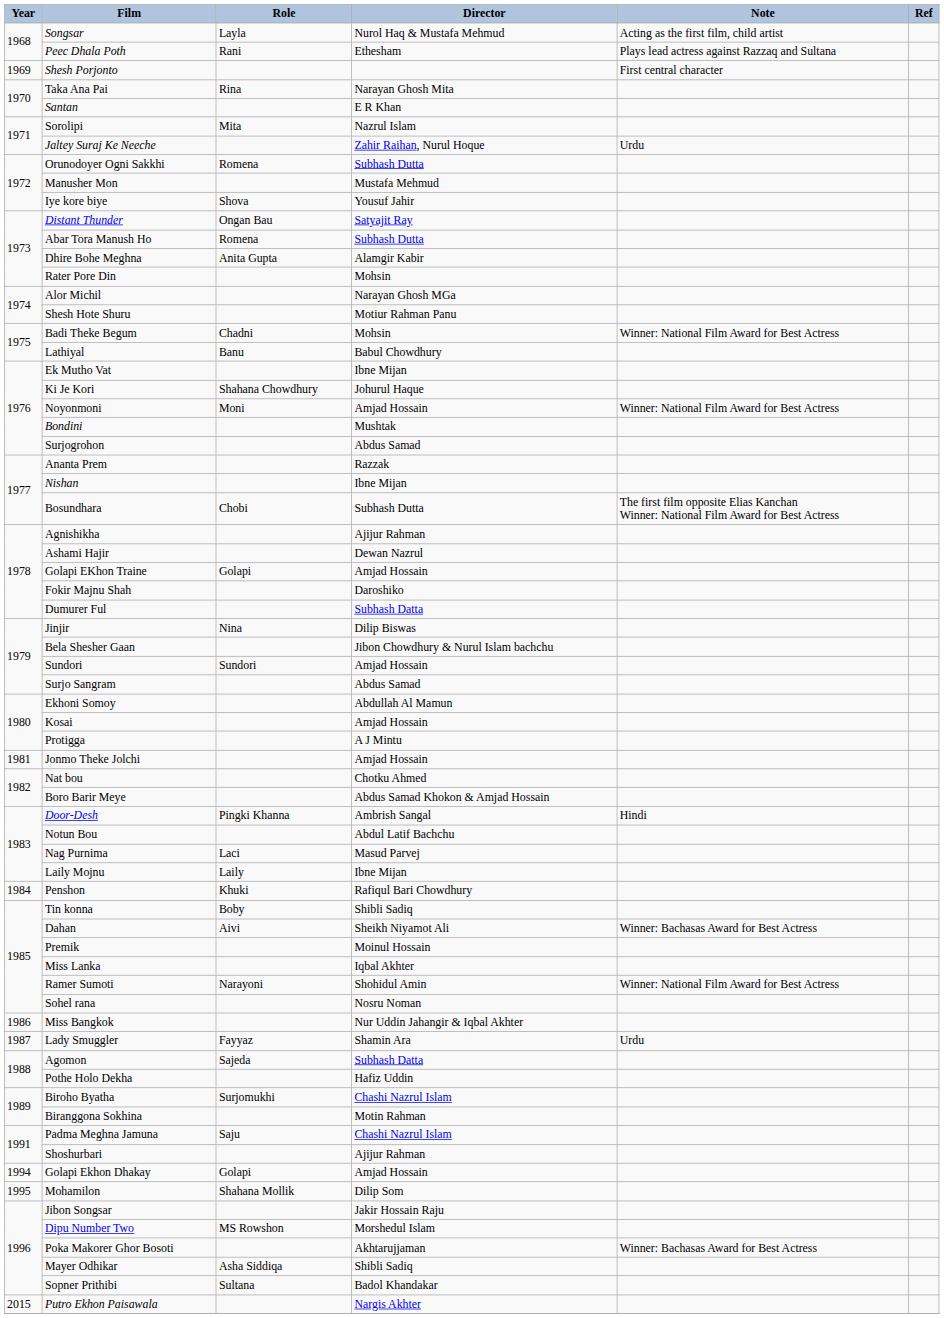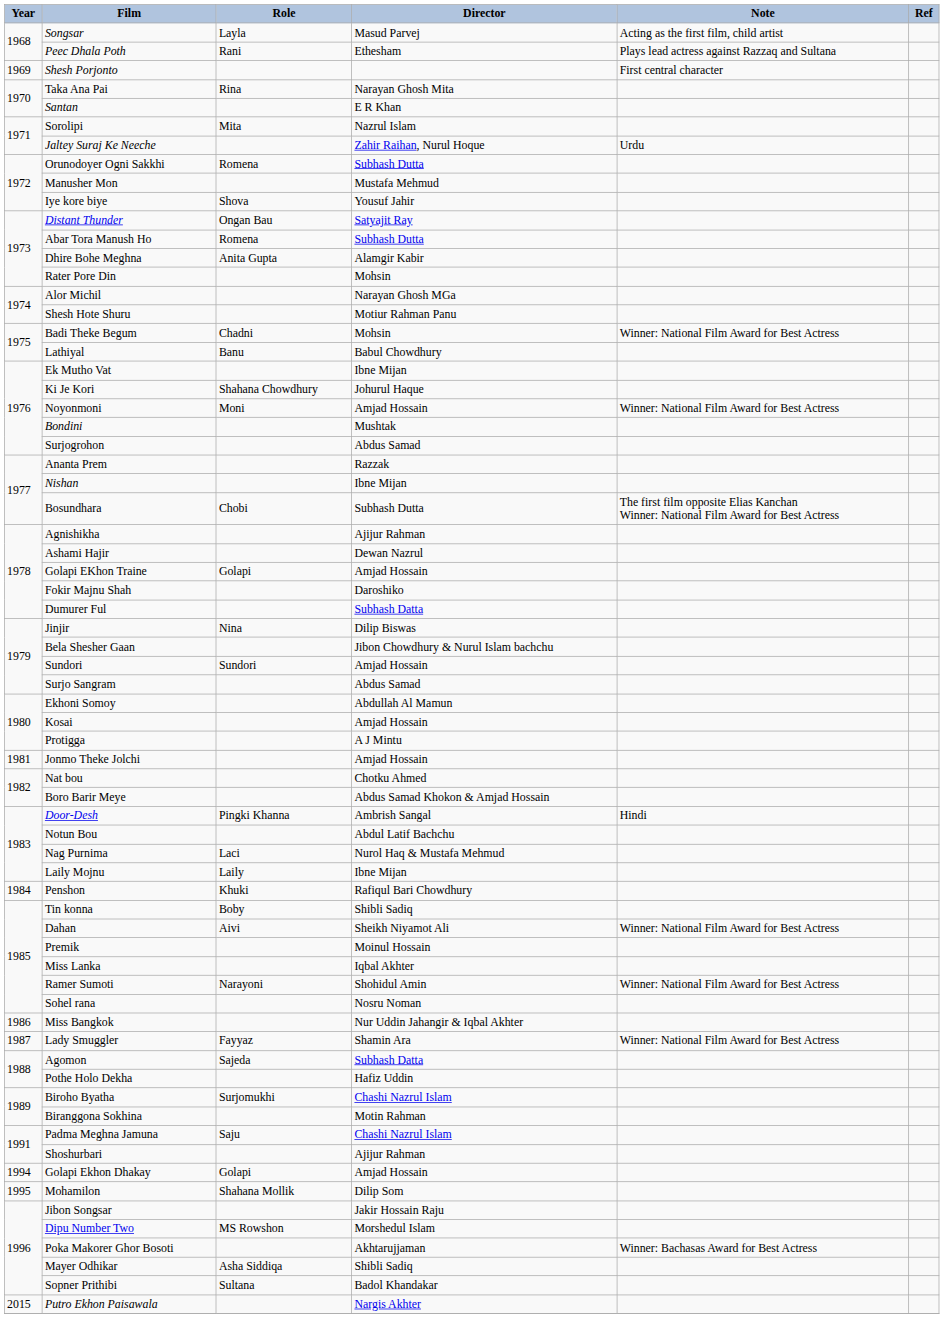 <table class="wikitable sortable" width= "100%">
 <tr>
 <th style="background:#B0C4DE;">Year</th>
 <th style="background:#B0C4DE;">Film</th>
 <th style="background:#B0C4DE;">Role</th>
 <th style="background:#B0C4DE;">Director</th>
 <th style="background:#B0C4DE;">Note</th>
 <th style="background:#B0C4DE;">Ref</th>
 </tr>
 <tr>
 <td rowspan="2">1968</td>
 <td><em>Songsar</em></td>
 <td>Layla</td>
-<td>Nurol Haq & Mustafa Mehmud</td>
+<td>Masud Parvej</td>
 <td>Acting as the first film, child artist</td>
 <td></td>
 </tr>
 <tr>
 <td><em>Peec Dhala Poth</em></td>
 <td>Rani</td>
 <td>Ethesham</td>
 <td>Plays lead actress against Razzaq and Sultana</td>
 </tr>
 <tr>
 <td>1969</td>
 <td><em>Shesh Porjonto</em></td>
 <td></td>
 <td></td>
 <td>First central character</td>
 <td></td>
 </tr>
 <tr>
 <td rowspan="2">1970</td>
 <td>Taka Ana Pai</td>
 <td>Rina</td>
 <td>Narayan Ghosh Mita</td>
 <td></td>
 <td></td>
 </tr>
 <tr>
 <td><em>Santan</em></td>
 <td></td>
 <td>E R Khan</td>
 <td></td>
 <td></td>
 </tr>
 <tr>
 <td rowspan="2">1971</td>
 <td>Sorolipi</td>
 <td>Mita</td>
 <td>Nazrul Islam</td>
 <td></td>
 <td></td>
 </tr>
 <tr>
 <td><em>Jaltey Suraj Ke Neeche</em></td>
 <td></td>
 <td><a href='#'>Zahir Raihan</a>, Nurul Hoque</td>
 <td>Urdu</td>
 <td></td>
 </tr>
 <tr>
 <td rowspan="3">1972</td>
 <td>Orunodoyer Ogni Sakkhi</td>
 <td>Romena</td>
 <td><a href='#'>Subhash Dutta</a></td>
 <td></td>
 <td></td>
 </tr>
 <tr>
 <td>Manusher Mon</td>
 <td></td>
 <td>Mustafa Mehmud</td>
 <td></td>
 <td></td>
 </tr>
 <tr>
 <td>Iye kore biye</td>
 <td>Shova</td>
 <td>Yousuf Jahir</td>
 <td></td>
 <td></td>
 </tr>
 <tr>
 <td rowspan="4">1973</td>
 <td><em><a href='#'>Distant Thunder</a></em></td>
 <td>Ongan Bau</td>
 <td><a href='#'>Satyajit Ray</a></td>
 <td></td>
 <td></td>
 </tr>
 <tr>
 <td>Abar Tora Manush Ho</td>
 <td>Romena</td>
 <td><a href='#'>Subhash Dutta</a></td>
 <td></td>
 <td></td>
 </tr>
 <tr>
 <td>Dhire Bohe Meghna</td>
 <td>Anita Gupta</td>
 <td>Alamgir Kabir</td>
 <td></td>
 <td></td>
 </tr>
 <tr>
 <td>Rater Pore Din</td>
 <td></td>
 <td>Mohsin</td>
 <td></td>
 <td></td>
 </tr>
 <tr>
 <td rowspan="2">1974</td>
 <td>Alor Michil</td>
 <td></td>
 <td>Narayan Ghosh MGa</td>
 <td></td>
 <td></td>
 </tr>
 <tr>
 <td>Shesh Hote Shuru</td>
 <td></td>
 <td>Motiur Rahman Panu</td>
 <td></td>
 <td></td>
 </tr>
 <tr>
 <td rowspan="2">1975</td>
 <td>Badi Theke Begum</td>
 <td>Chadni</td>
 <td>Mohsin</td>
 <td>Winner: National Film Award for Best Actress</td>
 <td></td>
 </tr>
 <tr>
 <td>Lathiyal</td>
 <td>Banu</td>
 <td>Babul Chowdhury</td>
 <td></td>
 <td></td>
 </tr>
 <tr>
 <td rowspan="5">1976</td>
 <td>Ek Mutho Vat</td>
 <td></td>
 <td>Ibne Mijan</td>
 <td></td>
 <td></td>
 </tr>
 <tr>
 <td>Ki Je Kori</td>
 <td>Shahana Chowdhury</td>
 <td>Johurul Haque</td>
 <td></td>
 <td></td>
 </tr>
 <tr>
 <td>Noyonmoni</td>
 <td>Moni</td>
 <td>Amjad Hossain</td>
 <td>Winner: National Film Award for Best Actress</td>
 <td></td>
 </tr>
 <tr>
 <td><em>Bondini</em></td>
 <td></td>
 <td>Mushtak</td>
 <td></td>
 <td></td>
 </tr>
 <tr>
 <td>Surjogrohon</td>
 <td></td>
 <td>Abdus Samad</td>
 <td></td>
 <td></td>
 </tr>
 <tr>
 <td rowspan="3">1977</td>
 <td>Ananta Prem</td>
 <td></td>
 <td>Razzak</td>
 <td></td>
 <td></td>
 </tr>
 <tr>
 <td><em>Nishan</em></td>
 <td></td>
 <td>Ibne Mijan</td>
 <td></td>
 <td></td>
 </tr>
 <tr>
 <td>Bosundhara</td>
 <td>Chobi</td>
 <td>Subhash Dutta</td>
 <td>The first film opposite Elias Kanchan<br> Winner: National Film Award for Best Actress</td>
 <td></td>
 </tr>
 <tr>
 <td rowspan="5">1978</td>
 <td>Agnishikha</td>
 <td></td>
 <td>Ajijur Rahman</td>
 <td></td>
 <td></td>
 </tr>
 <tr>
 <td>Ashami Hajir</td>
 <td></td>
 <td>Dewan Nazrul</td>
 <td></td>
 <td></td>
 </tr>
 <tr>
 <td>Golapi EKhon Traine</td>
 <td>Golapi</td>
 <td>Amjad Hossain</td>
 <td></td>
 <td></td>
 </tr>
 <tr>
 <td>Fokir Majnu Shah</td>
 <td></td>
 <td>Daroshiko</td>
 <td></td>
 <td></td>
 </tr>
 <tr>
 <td>Dumurer Ful</td>
 <td></td>
 <td><a href='#'>Subhash Datta</a></td>
 <td></td>
 <td></td>
 </tr>
 <tr>
 <td rowspan="4">1979</td>
 <td>Jinjir</td>
 <td>Nina</td>
 <td>Dilip Biswas</td>
 <td></td>
 <td></td>
 </tr>
 <tr>
 <td>Bela Shesher Gaan</td>
 <td></td>
 <td>Jibon Chowdhury & Nurul Islam bachchu</td>
 <td></td>
 <td></td>
 </tr>
 <tr>
 <td>Sundori</td>
 <td>Sundori</td>
 <td>Amjad Hossain</td>
 <td></td>
 <td></td>
 </tr>
 <tr>
 <td>Surjo Sangram</td>
 <td></td>
 <td>Abdus Samad</td>
 <td></td>
 <td></td>
 </tr>
 <tr>
 <td rowspan="3">1980</td>
 <td>Ekhoni Somoy</td>
 <td></td>
 <td>Abdullah Al Mamun</td>
 <td></td>
 <td></td>
 </tr>
 <tr>
 <td>Kosai</td>
 <td></td>
 <td>Amjad Hossain</td>
 <td></td>
 <td></td>
 </tr>
 <tr>
 <td>Protigga</td>
 <td></td>
 <td>A J Mintu</td>
 <td></td>
 <td></td>
 </tr>
 <tr>
 <td>1981</td>
 <td>Jonmo Theke Jolchi</td>
 <td></td>
 <td>Amjad Hossain</td>
 <td></td>
 <td></td>
 </tr>
 <tr>
 <td rowspan="2">1982</td>
 <td>Nat bou</td>
 <td></td>
 <td>Chotku Ahmed</td>
 <td></td>
 <td></td>
 </tr>
 <tr>
 <td>Boro Barir Meye</td>
 <td></td>
 <td>Abdus Samad Khokon & Amjad Hossain</td>
 <td></td>
 <td></td>
 </tr>
 <tr>
 <td rowspan="4">1983</td>
 <td><em><a href='#'>Door-Desh</a></em></td>
 <td>Pingki Khanna</td>
 <td>Ambrish Sangal</td>
 <td>Hindi</td>
 <td></td>
 </tr>
 <tr>
 <td>Notun Bou</td>
 <td></td>
 <td>Abdul Latif Bachchu</td>
 <td></td>
 <td></td>
 </tr>
 <tr>
 <td>Nag Purnima</td>
 <td>Laci</td>
-<td>Masud Parvej</td>
+<td>Nurol Haq & Mustafa Mehmud</td>
 <td></td>
 <td></td>
 </tr>
 <tr>
 <td>Laily Mojnu</td>
 <td>Laily</td>
 <td>Ibne Mijan</td>
 <td></td>
 <td></td>
 </tr>
 <tr>
 <td>1984</td>
 <td>Penshon</td>
 <td>Khuki</td>
 <td>Rafiqul Bari Chowdhury</td>
 <td></td>
 <td></td>
 </tr>
 <tr>
 <td rowspan="6">1985</td>
 <td>Tin konna</td>
 <td>Boby</td>
 <td>Shibli Sadiq</td>
 <td></td>
 <td></td>
 </tr>
 <tr>
 <td>Dahan</td>
 <td>Aivi</td>
 <td>Sheikh Niyamot Ali</td>
-<td>Winner: Bachasas Award for Best Actress</td>
+<td>Winner: National Film Award for Best Actress</td>
 <td></td>
 </tr>
 <tr>
 <td>Premik</td>
 <td></td>
 <td>Moinul Hossain</td>
 <td></td>
 <td></td>
 </tr>
 <tr>
 <td>Miss Lanka</td>
 <td></td>
 <td>Iqbal Akhter</td>
 <td></td>
 <td></td>
 </tr>
 <tr>
 <td>Ramer Sumoti</td>
 <td>Narayoni</td>
 <td>Shohidul Amin</td>
 <td>Winner: National Film Award for Best Actress</td>
 <td></td>
 </tr>
 <tr>
 <td>Sohel rana</td>
 <td></td>
 <td>Nosru Noman</td>
 <td></td>
 <td></td>
 </tr>
 <tr>
 <td>1986</td>
 <td>Miss Bangkok</td>
 <td></td>
 <td>Nur Uddin Jahangir & Iqbal Akhter</td>
 <td></td>
 <td></td>
 </tr>
 <tr>
 <td>1987</td>
 <td>Lady Smuggler</td>
 <td>Fayyaz</td>
 <td>Shamin Ara</td>
-<td>Urdu</td>
+<td>Winner: National Film Award for Best Actress</td>
 <td></td>
 </tr>
 <tr>
 <td rowspan="2">1988</td>
 <td>Agomon</td>
 <td>Sajeda</td>
 <td><a href='#'>Subhash Datta</a></td>
 <td></td>
 <td></td>
 </tr>
 <tr>
 <td>Pothe  Holo Dekha</td>
 <td></td>
 <td>Hafiz Uddin</td>
 <td></td>
 <td></td>
 </tr>
 <tr>
 <td rowspan="2">1989</td>
 <td>Biroho Byatha</td>
 <td>Surjomukhi</td>
 <td><a href='#'>Chashi Nazrul Islam</a></td>
 <td></td>
 <td></td>
 </tr>
 <tr>
 <td>Biranggona Sokhina</td>
 <td></td>
 <td>Motin Rahman</td>
 <td></td>
 <td></td>
 </tr>
 <tr>
 <td rowspan="2">1991</td>
 <td>Padma Meghna Jamuna</td>
 <td>Saju</td>
 <td><a href='#'>Chashi Nazrul Islam</a></td>
 <td></td>
 <td></td>
 </tr>
 <tr>
 <td>Shoshurbari</td>
 <td></td>
 <td>Ajijur Rahman</td>
 <td></td>
 <td></td>
 </tr>
 <tr>
 <td>1994</td>
 <td>Golapi Ekhon Dhakay</td>
 <td>Golapi</td>
 <td>Amjad Hossain</td>
 <td></td>
 <td></td>
 </tr>
 <tr>
 <td>1995</td>
 <td>Mohamilon</td>
 <td>Shahana Mollik</td>
 <td>Dilip Som</td>
 <td></td>
 <td></td>
 </tr>
 <tr>
 <td rowspan="5">1996</td>
 <td>Jibon Songsar</td>
 <td></td>
 <td>Jakir Hossain Raju</td>
 <td></td>
 <td></td>
 </tr>
 <tr>
 <td><a href='#'>Dipu Number Two</a></td>
 <td>MS Rowshon</td>
 <td>Morshedul Islam</td>
 <td></td>
 <td></td>
 </tr>
 <tr>
 <td>Poka Makorer Ghor Bosoti</td>
 <td></td>
 <td>Akhtarujjaman</td>
 <td>Winner: Bachasas Award for Best Actress</td>
 <td></td>
 </tr>
 <tr>
 <td>Mayer Odhikar</td>
 <td>Asha Siddiqa</td>
 <td>Shibli Sadiq</td>
 <td></td>
 <td></td>
 </tr>
 <tr>
 <td>Sopner Prithibi</td>
 <td>Sultana</td>
 <td>Badol Khandakar</td>
 <td></td>
 <td></td>
 </tr>
 <tr>
 <td rowspan="1">2015</td>
 <td><em>Putro Ekhon Paisawala</em></td>
 <td></td>
 <td><a href='#'>Nargis Akhter</a></td>
 <td></td>
 <td></td>
 </tr>
 <tr>
 </tr>
 </table>
